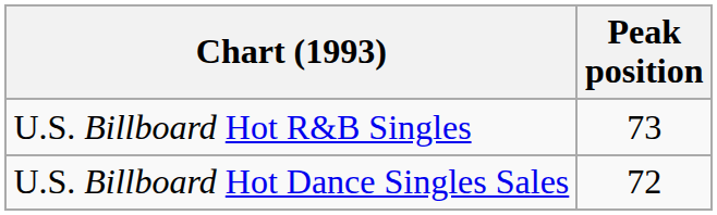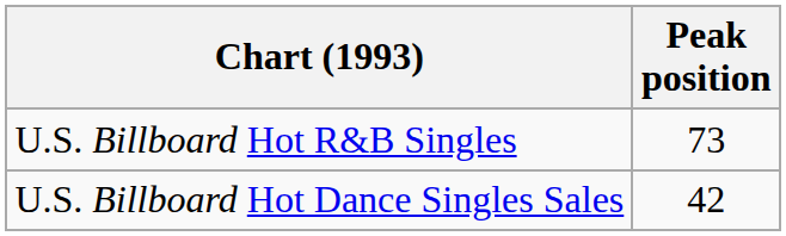 <table class="wikitable sortable">
 <tr>
 <th>Chart (1993)</th>
 <th>Peak<br>position</th>
 </tr>
 <tr>
 <td>U.S. <em>Billboard</em> <a href='#'>Hot R&B Singles</a></td>
 <td style="text-align:center;">73</td>
 </tr>
 <tr>
 <td>U.S. <em>Billboard</em> <a href='#'>Hot Dance Singles Sales</a></td>
-<td style="text-align:center;">72</td>
+<td style="text-align:center;">42</td>
 </tr>
 </table>
